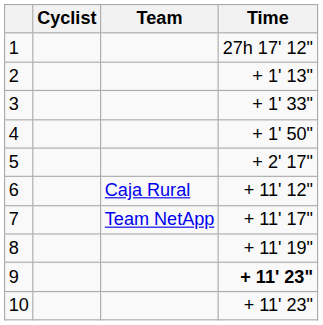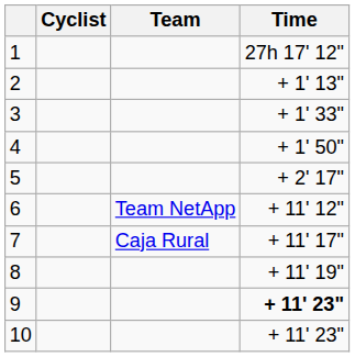 <table class="wikitable">
 <tr>
 <th></th>
 <th>Cyclist</th>
 <th>Team</th>
 <th>Time</th>
 </tr>
 <tr>
 <td>1</td>
 <td> </td>
 <td></td>
 <td align="right">27h 17' 12"</td>
 </tr>
 <tr>
 <td>2</td>
 <td></td>
 <td></td>
 <td align="right">+ 1' 13"</td>
 </tr>
 <tr>
 <td>3</td>
 <td></td>
 <td></td>
 <td align="right">+ 1' 33"</td>
 </tr>
 <tr>
 <td>4</td>
 <td></td>
 <td></td>
 <td align="right">+ 1' 50"</td>
 </tr>
 <tr>
 <td>5</td>
 <td></td>
 <td></td>
 <td align="right">+ 2' 17"</td>
 </tr>
 <tr>
 <td>6</td>
 <td></td>
-<td><a href='#'>Caja Rural</a></td>
+<td><a href='#'>Team NetApp</a></td>
 <td align="right">+ 11' 12"</td>
 </tr>
 <tr>
 <td>7</td>
 <td></td>
-<td><a href='#'>Team NetApp</a></td>
+<td><a href='#'>Caja Rural</a></td>
 <td align="right">+ 11' 17"</td>
 </tr>
 <tr>
 <td>8</td>
 <td></td>
 <td></td>
 <td align="right">+ 11' 19"</td>
 </tr>
 <tr>
 <td>9</td>
 <td></td>
 <td></td>
 <td align="right"><strong>+ 11' 23"</strong></td>
 </tr>
 <tr>
 <td>10</td>
 <td></td>
 <td></td>
 <td align="right">+ 11' 23"</td>
 </tr>
 </table>
